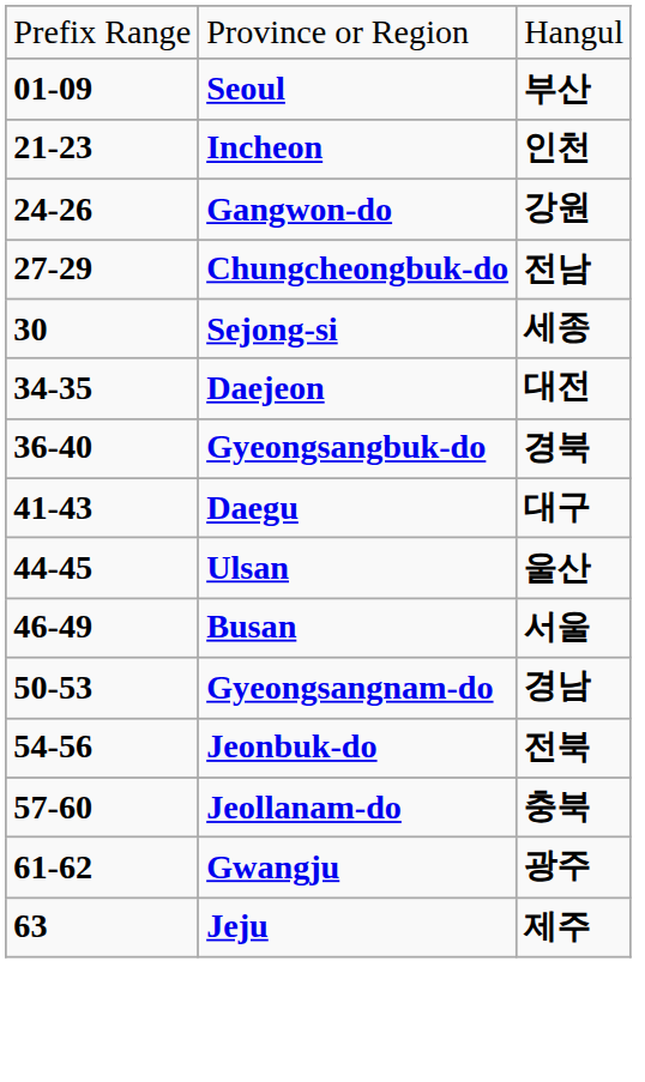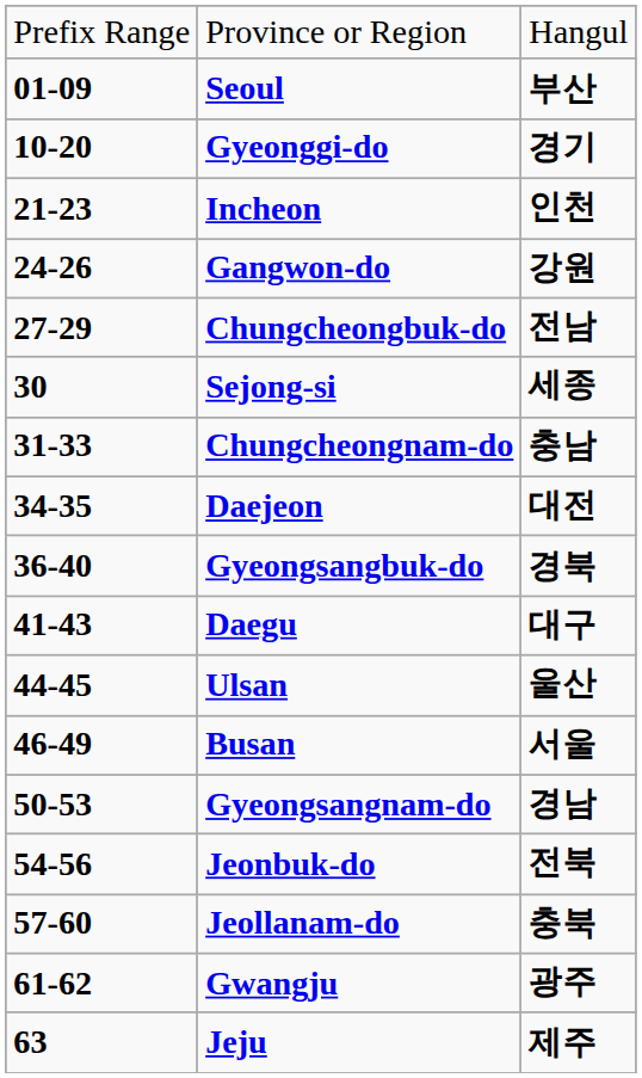 <table class="wikitable">
 <tr>
 <td>Prefix Range</td>
 <td>Province or Region</td>
 <td>Hangul</td>
 </tr>
 <tr>
 <td><strong>01-09</strong></td>
 <td><strong><a href='#'>Seoul</a></strong></td>
 <td><strong>부산</strong></td>
+</tr>
+<tr>
+<td><strong>10-20</strong></td>
+<td><strong><a href='#'>Gyeonggi-do</a></strong></td>
+<td><strong>경기</strong></td>
 </tr>
 <tr>
 <td><strong>21-23</strong></td>
 <td><strong><a href='#'>Incheon</a></strong></td>
 <td><strong>인천</strong></td>
 </tr>
 <tr>
 <td><strong>24-26</strong></td>
 <td><strong><a href='#'>Gangwon-do</a></strong></td>
 <td><strong>강원</strong></td>
 </tr>
 <tr>
 <td><strong>27-29</strong></td>
 <td><strong><a href='#'>Chungcheongbuk-do</a></strong></td>
 <td><strong>전남</strong></td>
 </tr>
 <tr>
 <td><strong>30</strong></td>
 <td><strong><a href='#'>Sejong-si</a></strong></td>
 <td><strong>세종</strong></td>
+</tr>
+<tr>
+<td><strong>31-33</strong></td>
+<td><strong><a href='#'>Chungcheongnam-do</a></strong></td>
+<td><strong>충남</strong></td>
 </tr>
 <tr>
 <td><strong>34-35</strong></td>
 <td><strong><a href='#'>Daejeon</a></strong></td>
 <td><strong>대전</strong></td>
 </tr>
 <tr>
 <td><strong>36-40</strong></td>
 <td><strong><a href='#'>Gyeongsangbuk-do</a></strong></td>
 <td><strong>경북</strong></td>
 </tr>
 <tr>
 <td><strong>41-43</strong></td>
 <td><strong><a href='#'>Daegu</a></strong></td>
 <td><strong>대구</strong></td>
 </tr>
 <tr>
 <td><strong>44-45</strong></td>
 <td><strong><a href='#'>Ulsan</a></strong></td>
 <td><strong>울산</strong></td>
 </tr>
 <tr>
 <td><strong>46-49</strong></td>
 <td><strong><a href='#'>Busan</a></strong></td>
 <td><strong>서울</strong></td>
 </tr>
 <tr>
 <td><strong>50-53</strong></td>
 <td><strong><a href='#'>Gyeongsangnam-do</a></strong></td>
 <td><strong>경남</strong></td>
 </tr>
 <tr>
 <td><strong>54-56</strong></td>
 <td><strong><a href='#'>Jeonbuk-do</a></strong></td>
 <td><strong>전북</strong></td>
 </tr>
 <tr>
 <td><strong>57-60</strong></td>
 <td><strong><a href='#'>Jeollanam-do</a></strong></td>
 <td><strong>충북</strong></td>
 </tr>
 <tr>
 <td><strong>61-62</strong></td>
 <td><strong><a href='#'>Gwangju</a></strong></td>
 <td><strong>광주</strong></td>
 </tr>
 <tr>
 <td><strong>63</strong></td>
 <td><strong><a href='#'>Jeju</a></strong></td>
 <td><strong>제주</strong></td>
 </tr>
 </table>
